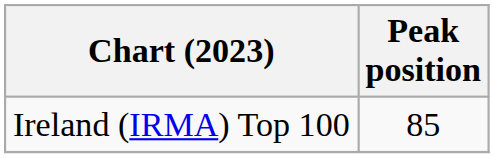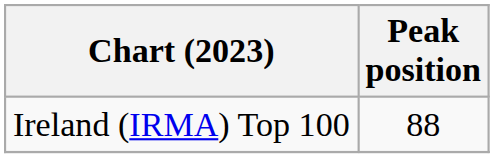 <table class="wikitable">
 <tr>
 <th scope="col">Chart (2023)</th>
 <th scope="col">Peak<br>position</th>
 </tr>
 <tr>
 <td align="left">Ireland (<a href='#'>IRMA</a>) Top 100</td>
-<td align="center">85</td>
+<td align="center">88</td>
 </tr>
 <tr>
 </tr>
 </table>
